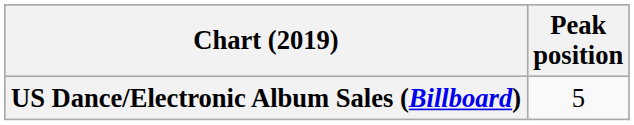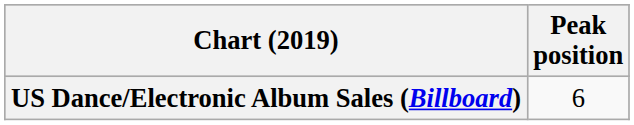 <table class="wikitable plainrowheaders" style="text-align:center">
 <tr>
 <th scope="col">Chart (2019)</th>
 <th scope="col">Peak<br>position</th>
 </tr>
 <tr>
 <th scope="row">US Dance/Electronic Album Sales (<em><a href='#'>Billboard</a></em>)</th>
-<td>5</td>
+<td>6</td>
 </tr>
 </table>
